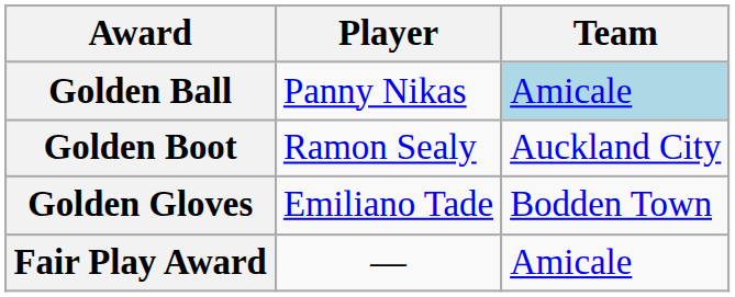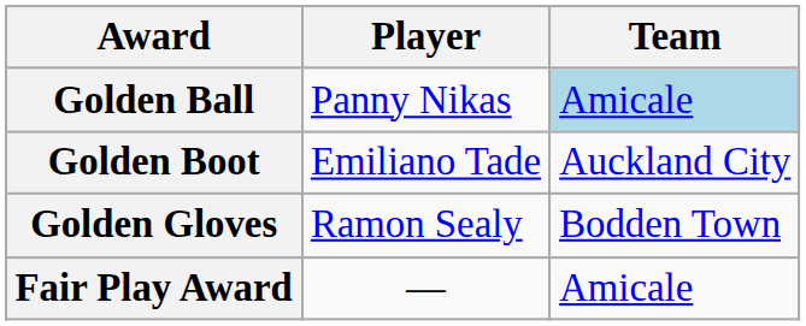 <table class="wikitable" style="text-align:center">
 <tr>
 <th>Award</th>
 <th>Player</th>
 <th>Team</th>
 </tr>
 <tr>
 <th>Golden Ball</th>
 <td align=left> <a href='#'>Panny Nikas</a></td>
 <td align=left style="background: lightblue;"> <a href='#'>Amicale</a></td>
 </tr>
 <tr>
 <th>Golden Boot</th>
-<td align=left> <a href='#'>Ramon Sealy</a></td>
+<td align=left> <a href='#'>Emiliano Tade</a></td>
 <td align=left> <a href='#'>Auckland City</a></td>
 </tr>
 <tr>
 <th>Golden Gloves</th>
-<td align=left> <a href='#'>Emiliano Tade</a></td>
+<td align=left> <a href='#'>Ramon Sealy</a></td>
 <td align=left> <a href='#'>Bodden Town</a></td>
 </tr>
 <tr>
 <th>Fair Play Award</th>
 <td>—</td>
 <td align=left> <a href='#'>Amicale</a></td>
 </tr>
 </table>
